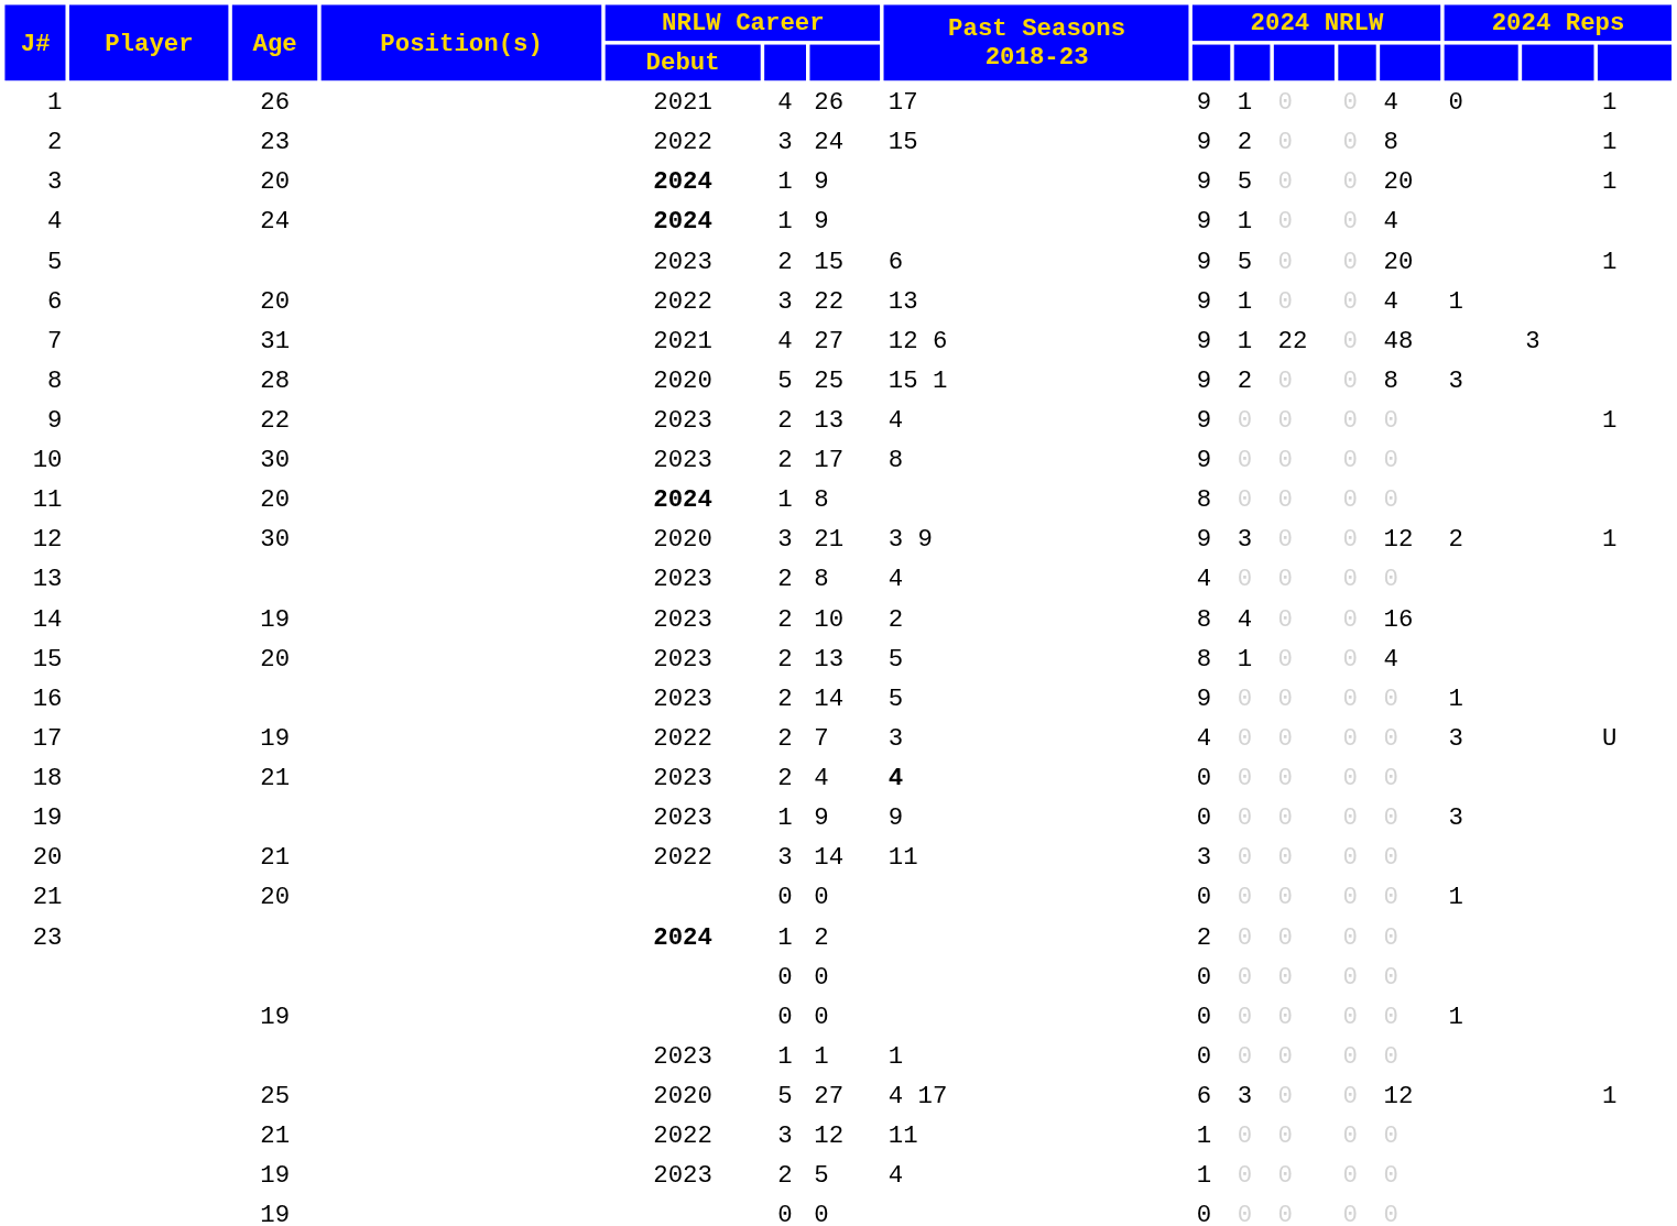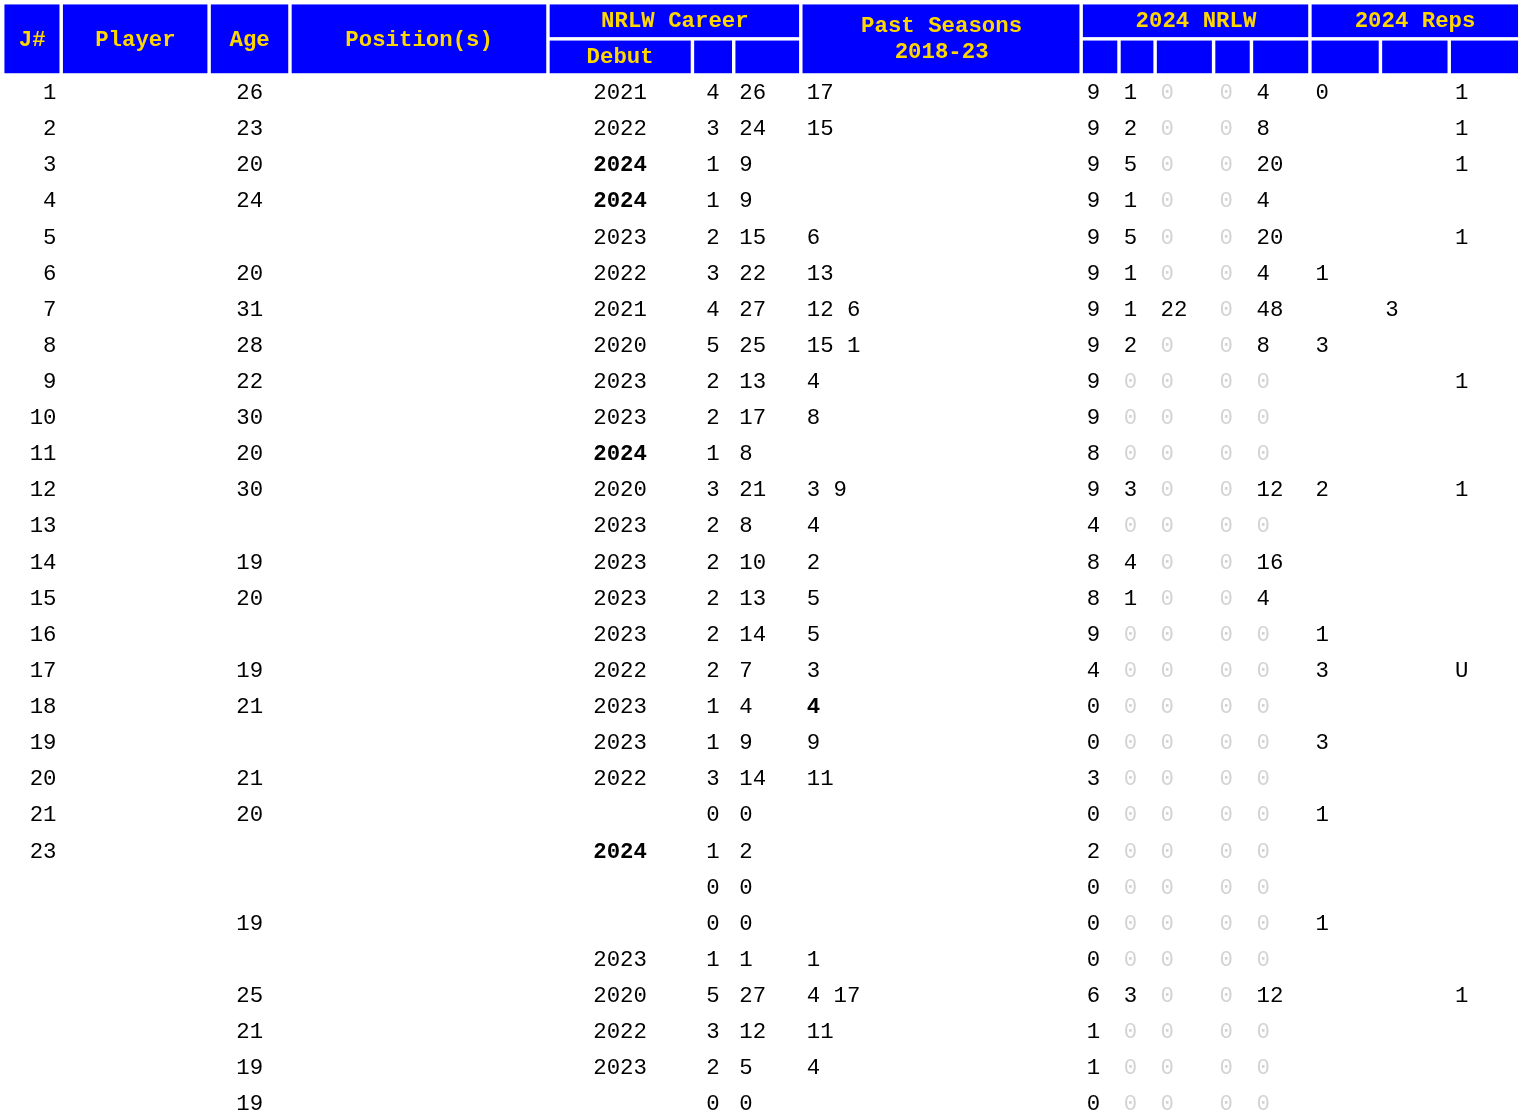 <table class="sortable" border="0" cellspacing="2" cellpadding="2" style="width:100%;" style="text-align:right;">
 <tr style="background:blue; color:gold">
 <th rowspan=2>J#</th>
 <th rowspan=2 align=center>Player</th>
 <th rowspan=2>Age</th>
 <th rowspan=2>Position(s)</th>
 <th colspan=3 align=center>NRLW Career</th>
 <th rowspan=2 class="unsortable" align=center>Past Seasons<br>2018-23</th>
 <th colspan=5 align=center>2024 NRLW</th>
 <th colspan=3 align=center>2024 Reps</th>
 </tr>
 <tr style="background:blue; color:gold">
 <th>Debut</th>
 <th></th>
 <th></th>
 <th></th>
 <th></th>
 <th class="unsortable"></th>
 <th class="unsortable"></th>
 <th></th>
 <th class="unsortable"></th>
 <th class="unsortable"></th>
 <th class="unsortable"></th>
 </tr>
 <tr>
 <td align=right>1</td>
 <td align=left></td>
 <td align=center>26</td>
 <td align=center></td>
 <td align=center>2021</td>
 <td align=center>4</td>
 <td>26</td>
 <td align=left> 17</td>
 <td align=left> 9</td>
 <td>1</td>
 <td style="color:lightgray">0</td>
 <td style="color:lightgray">0</td>
 <td>4</td>
 <td> 0</td>
 <td></td>
 <td> 1</td>
 </tr>
 <tr>
 <td align=right>2</td>
 <td align=left></td>
 <td align=center>23</td>
 <td align=center></td>
 <td align=center>2022</td>
 <td align=center>3</td>
 <td>24</td>
 <td align=left> 15</td>
 <td align=left> 9</td>
 <td>2</td>
 <td style="color:lightgray">0</td>
 <td style="color:lightgray">0</td>
 <td>8</td>
 <td></td>
 <td></td>
 <td> 1</td>
 </tr>
 <tr>
 <td align=right>3</td>
 <td align=left></td>
 <td align=center>20</td>
 <td align=center></td>
 <td align=center><strong>2024</strong></td>
 <td align=center>1</td>
 <td>9</td>
 <td align=left></td>
 <td align=left> 9</td>
 <td>5</td>
 <td style="color:lightgray">0</td>
 <td style="color:lightgray">0</td>
 <td>20</td>
 <td></td>
 <td></td>
 <td> 1</td>
 </tr>
 <tr>
 <td align=right>4</td>
 <td align=left></td>
 <td align=center>24</td>
 <td align=center></td>
 <td align=center><strong>2024</strong></td>
 <td align=center>1</td>
 <td>9</td>
 <td align=left></td>
 <td align=left> 9</td>
 <td>1</td>
 <td style="color:lightgray">0</td>
 <td style="color:lightgray">0</td>
 <td>4</td>
 <td></td>
 <td></td>
 <td></td>
 </tr>
 <tr>
 <td align=right>5</td>
 <td align=left></td>
 <td align=center></td>
 <td align=center></td>
 <td align=center>2023</td>
 <td align=center>2</td>
 <td>15</td>
 <td align=left> 6</td>
 <td align=left> 9</td>
 <td>5</td>
 <td style="color:lightgray">0</td>
 <td style="color:lightgray">0</td>
 <td>20</td>
 <td></td>
 <td></td>
 <td> 1</td>
 </tr>
 <tr>
 <td align=right>6</td>
 <td align=left></td>
 <td align=center>20</td>
 <td align=center></td>
 <td align=center>2022</td>
 <td align=center>3</td>
 <td>22</td>
 <td align=left> 13</td>
 <td align=left> 9</td>
 <td>1</td>
 <td style="color:lightgray">0</td>
 <td style="color:lightgray">0</td>
 <td>4</td>
 <td> 1</td>
 <td></td>
 <td></td>
 </tr>
 <tr>
 <td align=right>7</td>
 <td align=left></td>
 <td align=center>31</td>
 <td align=center></td>
 <td align=center>2021</td>
 <td align=center>4</td>
 <td>27</td>
 <td align=left> 12  6</td>
 <td align=left> 9</td>
 <td>1</td>
 <td>22</td>
 <td style="color:lightgray">0</td>
 <td>48</td>
 <td></td>
 <td> 3</td>
 <td></td>
 </tr>
 <tr>
 <td align=right>8</td>
 <td align=left></td>
 <td align=center>28</td>
 <td align=center></td>
 <td align=center>2020</td>
 <td align=center>5</td>
 <td>25</td>
 <td align=left> 15  1</td>
 <td align=left> 9</td>
 <td>2</td>
 <td style="color:lightgray">0</td>
 <td style="color:lightgray">0</td>
 <td>8</td>
 <td> 3</td>
 <td></td>
 <td></td>
 </tr>
 <tr>
 <td align=right>9</td>
 <td align=left></td>
 <td align=center>22</td>
 <td align=center></td>
 <td align=center>2023</td>
 <td align=center>2</td>
 <td>13</td>
 <td align=left> 4</td>
 <td align=left> 9</td>
 <td style="color:lightgray">0</td>
 <td style="color:lightgray">0</td>
 <td style="color:lightgray">0</td>
 <td style="color:lightgray">0</td>
 <td></td>
 <td></td>
 <td> 1</td>
 </tr>
 <tr>
 <td align=right>10</td>
 <td align=left></td>
 <td align=center>30</td>
 <td align=center></td>
 <td align=center>2023</td>
 <td align=center>2</td>
 <td>17</td>
 <td align=left> 8</td>
 <td align=left> 9</td>
 <td style="color:lightgray">0</td>
 <td style="color:lightgray">0</td>
 <td style="color:lightgray">0</td>
 <td style="color:lightgray">0</td>
 <td></td>
 <td></td>
 <td></td>
 </tr>
 <tr>
 <td align=right>11</td>
 <td align=left></td>
 <td align=center>20</td>
 <td align=center></td>
 <td align=center><strong>2024</strong></td>
 <td align=center>1</td>
 <td>8</td>
 <td align=left></td>
 <td align=left> 8</td>
 <td style="color:lightgray">0</td>
 <td style="color:lightgray">0</td>
 <td style="color:lightgray">0</td>
 <td style="color:lightgray">0</td>
 <td></td>
 <td></td>
 <td></td>
 </tr>
 <tr>
 <td align=right>12</td>
 <td align=left></td>
 <td align=center>30</td>
 <td align=center></td>
 <td align=center>2020</td>
 <td align=center>3</td>
 <td>21</td>
 <td align=left> 3  9</td>
 <td align=left> 9</td>
 <td>3</td>
 <td style="color:lightgray">0</td>
 <td style="color:lightgray">0</td>
 <td>12</td>
 <td> 2</td>
 <td></td>
 <td> 1</td>
 </tr>
 <tr>
 <td align=right>13</td>
 <td align=left></td>
 <td align=center></td>
 <td align=center></td>
 <td align=center>2023</td>
 <td align=center>2</td>
 <td>8</td>
 <td align=left> 4</td>
 <td align=left> 4</td>
 <td style="color:lightgray">0</td>
 <td style="color:lightgray">0</td>
 <td style="color:lightgray">0</td>
 <td style="color:lightgray">0</td>
 <td></td>
 <td></td>
 <td></td>
 </tr>
 <tr>
 <td align=right>14</td>
 <td align=left></td>
 <td align=center>19</td>
 <td align=center></td>
 <td align=center>2023</td>
 <td align=center>2</td>
 <td>10</td>
 <td align=left> 2</td>
 <td align=left> 8</td>
 <td>4</td>
 <td style="color:lightgray">0</td>
 <td style="color:lightgray">0</td>
 <td>16</td>
 <td></td>
 <td></td>
 <td></td>
 </tr>
 <tr>
 <td align=right>15</td>
 <td align=left></td>
 <td align=center>20</td>
 <td align=center></td>
 <td align=center>2023</td>
 <td align=center>2</td>
 <td>13</td>
 <td align=left> 5</td>
 <td align=left> 8</td>
 <td>1</td>
 <td style="color:lightgray">0</td>
 <td style="color:lightgray">0</td>
 <td>4</td>
 <td></td>
 <td></td>
 <td></td>
 </tr>
 <tr>
 <td align=right>16</td>
 <td align=left></td>
 <td align=center></td>
 <td align=center></td>
 <td align=center>2023</td>
 <td align=center>2</td>
 <td>14</td>
 <td align=left> 5</td>
 <td align=left> 9</td>
 <td style="color:lightgray">0</td>
 <td style="color:lightgray">0</td>
 <td style="color:lightgray">0</td>
 <td style="color:lightgray">0</td>
 <td> 1</td>
 <td></td>
 <td></td>
 </tr>
 <tr>
 <td align=right>17</td>
 <td align=left></td>
 <td align=center>19</td>
 <td align=center></td>
 <td align=center>2022</td>
 <td align=center>2</td>
 <td>7</td>
 <td align=left> 3</td>
 <td align=left> 4</td>
 <td style="color:lightgray">0</td>
 <td style="color:lightgray">0</td>
 <td style="color:lightgray">0</td>
 <td style="color:lightgray">0</td>
 <td> 3</td>
 <td></td>
 <td> U</td>
 </tr>
 <tr>
 <td align=right>18</td>
 <td align=left></td>
 <td align=center>21</td>
 <td align=center></td>
 <td align=center>2023</td>
-<td align=center>2</td>
+<td align=center>1</td>
 <td>4</td>
 <td align=left><strong> 4</strong></td>
 <td align=left> 0</td>
 <td style="color:lightgray">0</td>
 <td style="color:lightgray">0</td>
 <td style="color:lightgray">0</td>
 <td style="color:lightgray">0</td>
 <td></td>
 <td></td>
 <td></td>
 </tr>
 <tr>
 <td align=right>19</td>
 <td align=left></td>
 <td align=center></td>
 <td align=center></td>
 <td align=center>2023</td>
 <td align=center>1</td>
 <td>9</td>
 <td align=left> 9</td>
 <td align=left> 0</td>
 <td style="color:lightgray">0</td>
 <td style="color:lightgray">0</td>
 <td style="color:lightgray">0</td>
 <td style="color:lightgray">0</td>
 <td> 3</td>
 <td></td>
 <td></td>
 </tr>
 <tr>
 <td align=right>20</td>
 <td align=left></td>
 <td align=center>21</td>
 <td align=center></td>
 <td align=center>2022</td>
 <td align=center>3</td>
 <td>14</td>
 <td align=left> 11</td>
 <td align=left> 3</td>
 <td style="color:lightgray">0</td>
 <td style="color:lightgray">0</td>
 <td style="color:lightgray">0</td>
 <td style="color:lightgray">0</td>
 <td></td>
 <td></td>
 <td></td>
 </tr>
 <tr>
 <td align=right>21</td>
 <td align=left></td>
 <td align=center>20</td>
 <td align=center></td>
 <td align=center></td>
 <td align=center>0</td>
 <td>0</td>
 <td align=left></td>
 <td align=left> 0</td>
 <td style="color:lightgray">0</td>
 <td style="color:lightgray">0</td>
 <td style="color:lightgray">0</td>
 <td style="color:lightgray">0</td>
 <td> 1</td>
 <td></td>
 <td></td>
 </tr>
 <tr>
 <td align=right>23</td>
 <td align=left></td>
 <td align=center></td>
 <td align=center></td>
 <td align=center><strong>2024</strong></td>
 <td align=center>1</td>
 <td>2</td>
 <td align=left></td>
 <td align=left> 2</td>
 <td style="color:lightgray">0</td>
 <td style="color:lightgray">0</td>
 <td style="color:lightgray">0</td>
 <td style="color:lightgray">0</td>
 <td></td>
 <td></td>
 <td></td>
 </tr>
 <tr>
 <td align=right></td>
 <td align=left></td>
 <td align=center></td>
 <td align=center></td>
 <td align=center></td>
 <td align=center>0</td>
 <td>0</td>
 <td align=left></td>
 <td align=left> 0</td>
 <td style="color:lightgray">0</td>
 <td style="color:lightgray">0</td>
 <td style="color:lightgray">0</td>
 <td style="color:lightgray">0</td>
 <td></td>
 <td></td>
 <td></td>
 </tr>
 <tr>
 <td align=right></td>
 <td align=left></td>
 <td align=center>19</td>
 <td align=center></td>
 <td align=center></td>
 <td align=center>0</td>
 <td>0</td>
 <td align=left></td>
 <td align=left> 0</td>
 <td style="color:lightgray">0</td>
 <td style="color:lightgray">0</td>
 <td style="color:lightgray">0</td>
 <td style="color:lightgray">0</td>
 <td> 1</td>
 <td></td>
 <td></td>
 </tr>
 <tr>
 <td align=right></td>
 <td align=left></td>
 <td align=center></td>
 <td align=center></td>
 <td align=center>2023</td>
 <td align=center>1</td>
 <td>1</td>
 <td align=left> 1</td>
 <td align=left> 0</td>
 <td style="color:lightgray">0</td>
 <td style="color:lightgray">0</td>
 <td style="color:lightgray">0</td>
 <td style="color:lightgray">0</td>
 <td></td>
 <td></td>
 <td></td>
 </tr>
 <tr>
 <td align=right></td>
 <td align=left></td>
 <td align=center>25</td>
 <td align=center></td>
 <td align=center>2020</td>
 <td align=center>5</td>
 <td>27</td>
 <td align=left> 4  17</td>
 <td align=left> 6</td>
 <td>3</td>
 <td style="color:lightgray">0</td>
 <td style="color:lightgray">0</td>
 <td>12</td>
 <td></td>
 <td></td>
 <td> 1</td>
 </tr>
 <tr>
 <td align=right></td>
 <td align=left></td>
 <td align=center>21</td>
 <td align=center></td>
 <td align=center>2022</td>
 <td align=center>3</td>
 <td>12</td>
 <td align=left> 11</td>
 <td align=left> 1</td>
 <td style="color:lightgray">0</td>
 <td style="color:lightgray">0</td>
 <td style="color:lightgray">0</td>
 <td style="color:lightgray">0</td>
 <td></td>
 <td></td>
 <td></td>
 </tr>
 <tr>
 <td align=right></td>
 <td align=left></td>
 <td align=center>19</td>
 <td align=center></td>
 <td align=center>2023</td>
 <td align=center>2</td>
 <td>5</td>
 <td align=left> 4</td>
 <td align=left> 1</td>
 <td style="color:lightgray">0</td>
 <td style="color:lightgray">0</td>
 <td style="color:lightgray">0</td>
 <td style="color:lightgray">0</td>
 <td></td>
 <td></td>
 <td></td>
 </tr>
 <tr>
 <td align=right></td>
 <td align=left></td>
 <td align=center>19</td>
 <td align=center></td>
 <td align=center></td>
 <td align=center>0</td>
 <td>0</td>
 <td align=left></td>
 <td align=left> 0</td>
 <td style="color:lightgray">0</td>
 <td style="color:lightgray">0</td>
 <td style="color:lightgray">0</td>
 <td style="color:lightgray">0</td>
 <td></td>
 <td></td>
 <td></td>
 </tr>
 </table>
